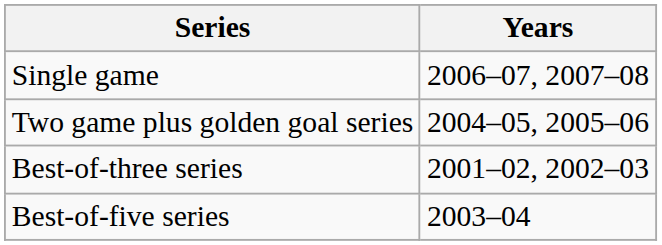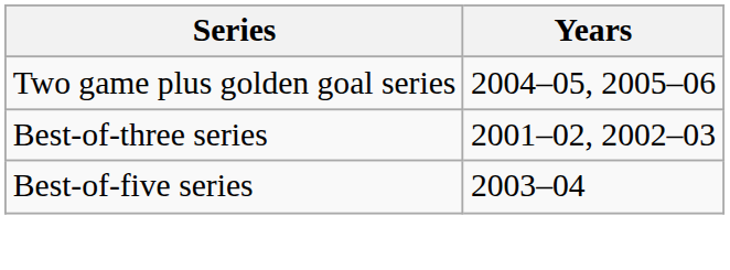 <table class="wikitable">
 <tr>
 <th>Series</th>
 <th>Years</th>
-</tr>
-<tr>
-<td>Single game</td>
-<td>2006–07, 2007–08</td>
 </tr>
 <tr>
 <td>Two game plus golden goal series</td>
 <td>2004–05, 2005–06</td>
 </tr>
 <tr>
 <td>Best-of-three series</td>
 <td>2001–02, 2002–03</td>
 </tr>
 <tr>
 <td>Best-of-five series</td>
 <td>2003–04</td>
 </tr>
 </table>
